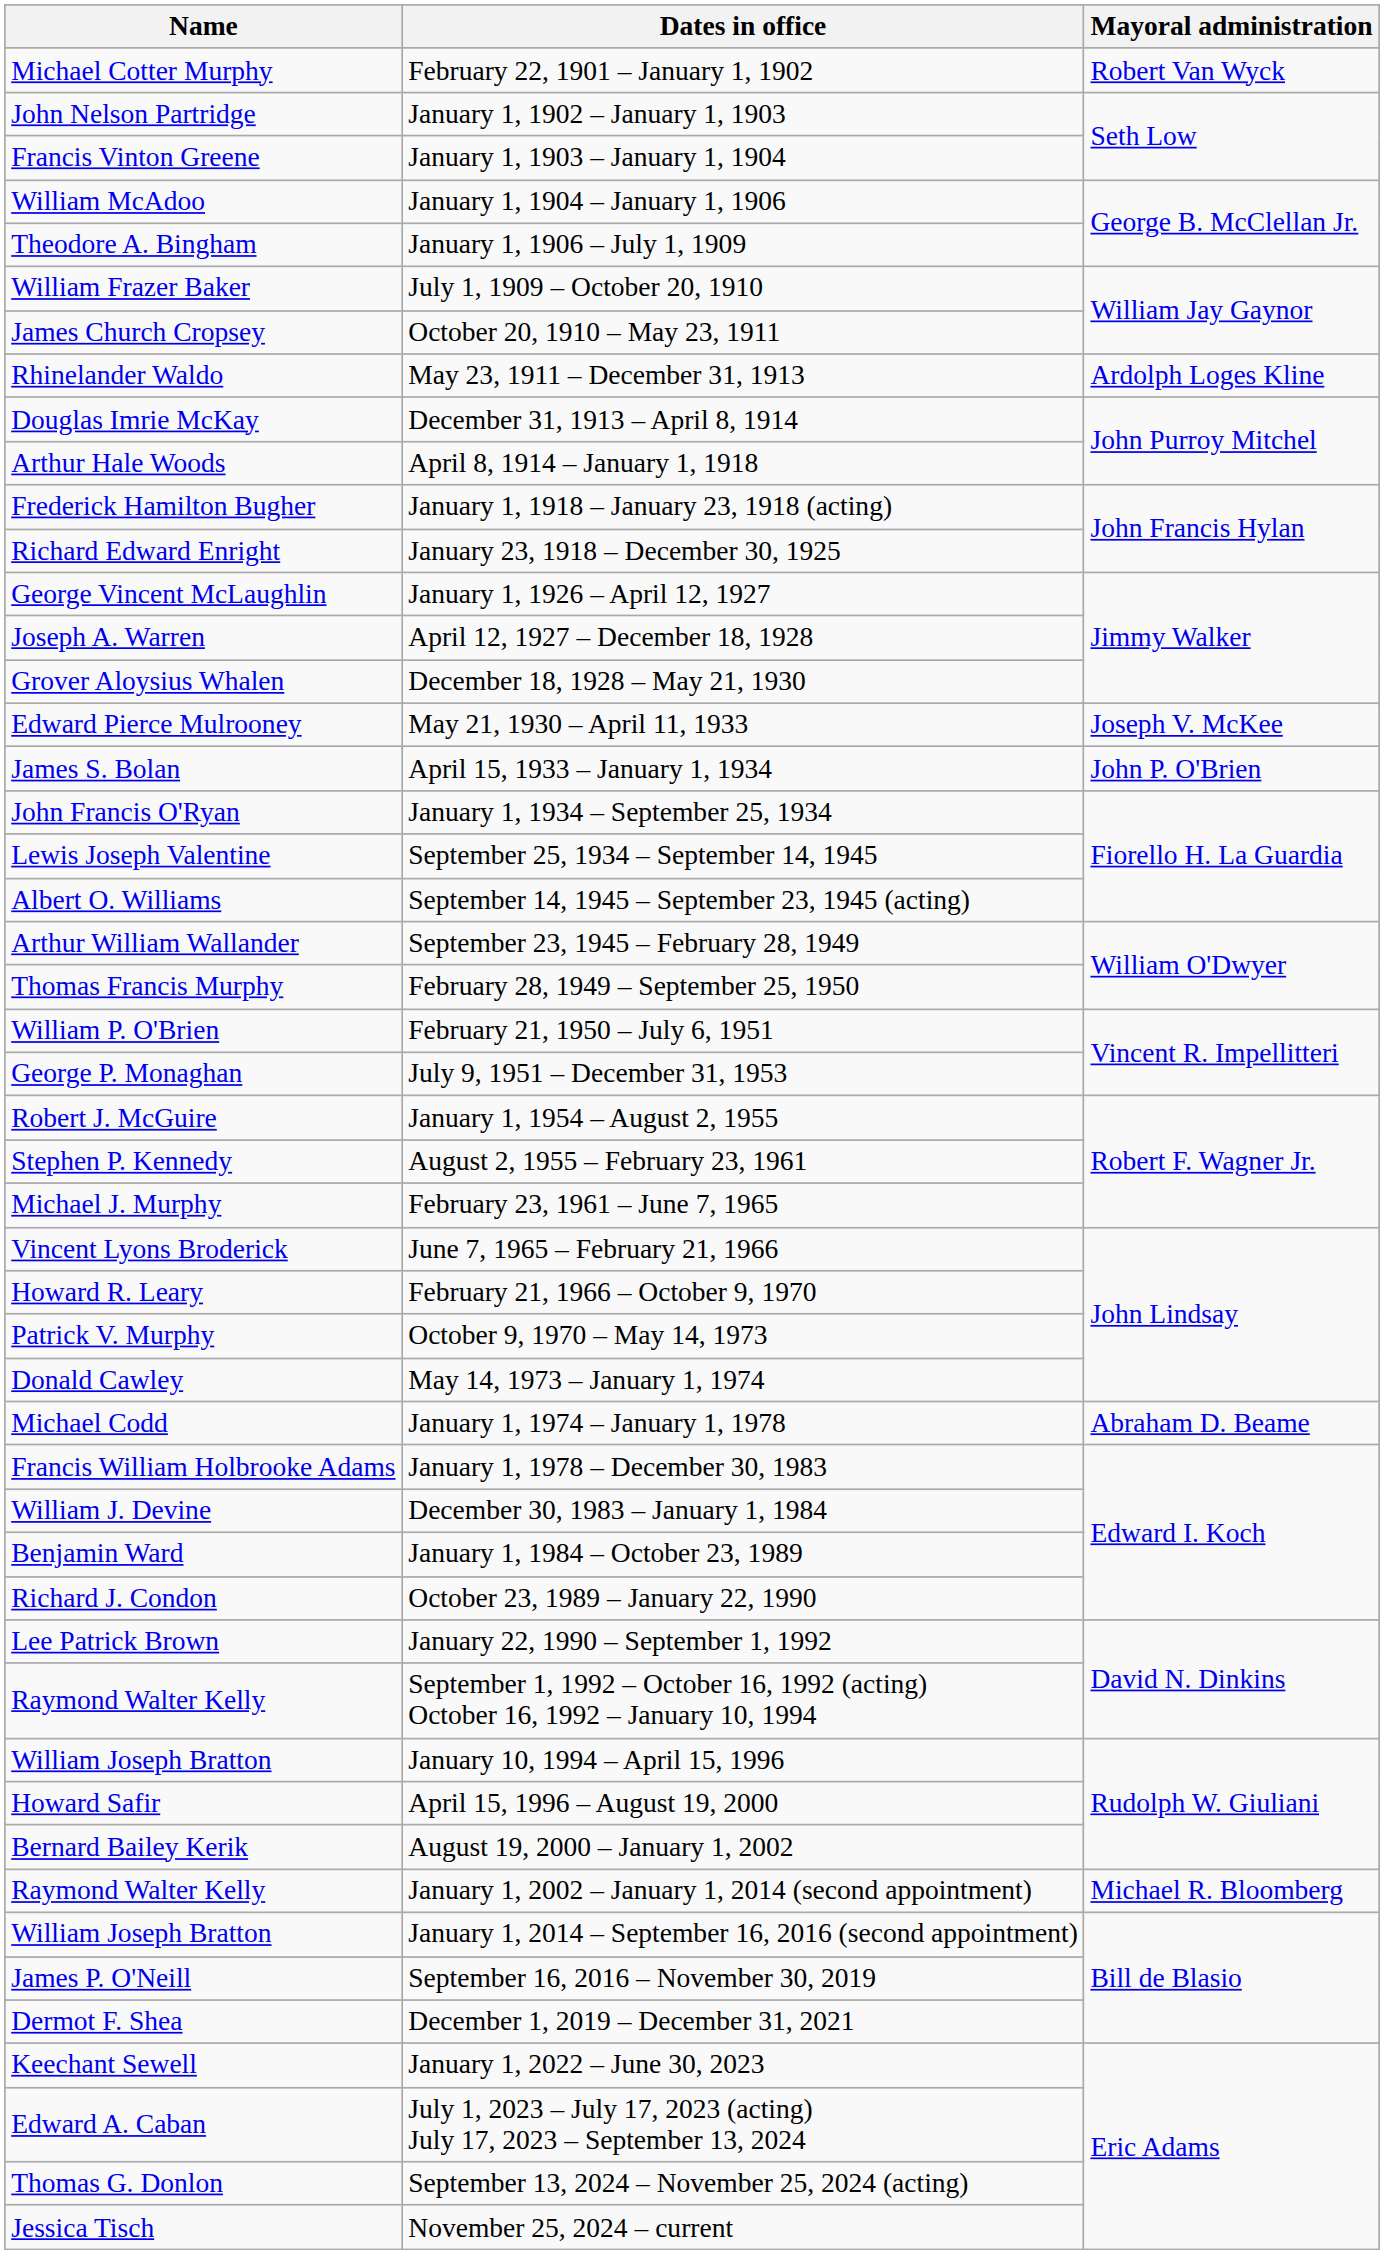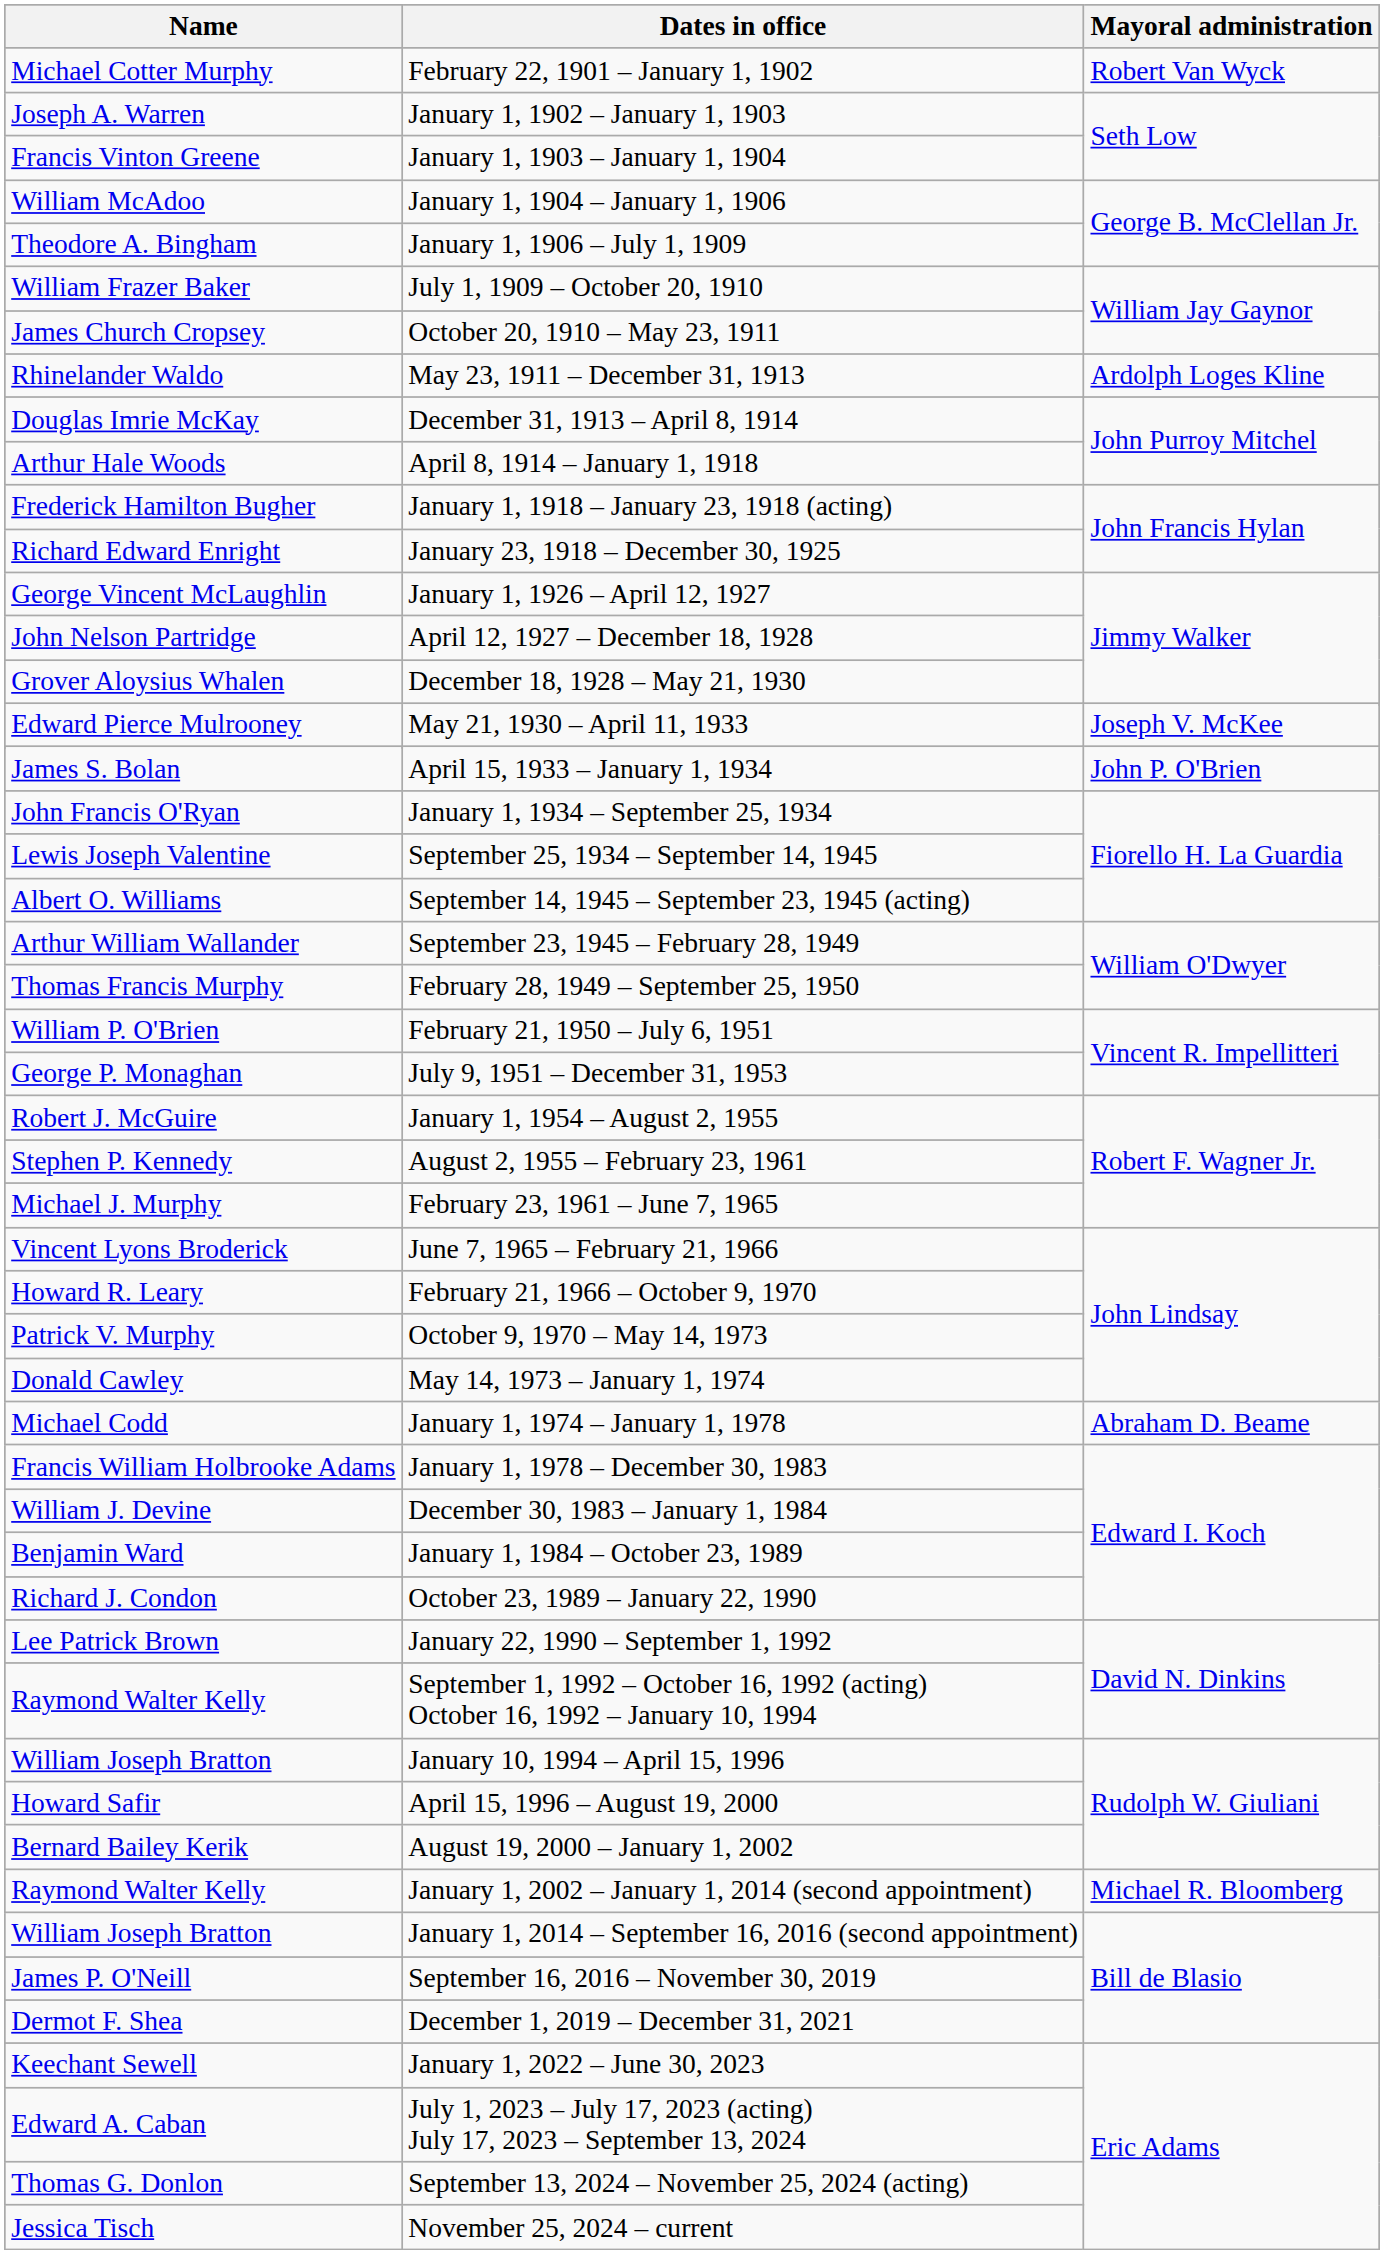 <table class="wikitable">
 <tr>
 <th>Name</th>
 <th>Dates in office</th>
 <th>Mayoral administration</th>
 </tr>
 <tr>
 <td><a href='#'>Michael Cotter Murphy</a></td>
 <td>February 22, 1901 – January 1, 1902</td>
 <td><a href='#'>Robert Van Wyck</a></td>
 </tr>
 <tr>
-<td><a href='#'>John Nelson Partridge</a></td>
+<td><a href='#'>Joseph A. Warren</a></td>
 <td>January 1, 1902 – January 1, 1903</td>
 <td rowspan="2"><a href='#'>Seth Low</a></td>
 </tr>
 <tr>
 <td><a href='#'>Francis Vinton Greene</a></td>
 <td>January 1, 1903 – January 1, 1904</td>
 </tr>
 <tr>
 <td><a href='#'>William McAdoo</a></td>
 <td>January 1, 1904 – January 1, 1906</td>
 <td rowspan="3"><a href='#'>George B. McClellan Jr.</a></td>
 </tr>
 <tr>
 <td><a href='#'>Theodore A. Bingham</a></td>
 <td>January 1, 1906 – July 1, 1909</td>
 </tr>
 <tr>
 <td rowspan="2"><a href='#'>William Frazer Baker</a></td>
 <td rowspan="2">July 1, 1909 – October 20, 1910</td>
 </tr>
 <tr>
 <td rowspan="3"><a href='#'>William Jay Gaynor</a></td>
 </tr>
 <tr>
 <td><a href='#'>James Church Cropsey</a></td>
 <td>October 20, 1910 – May 23, 1911</td>
 </tr>
 <tr>
 <td rowspan="2"><a href='#'>Rhinelander Waldo</a></td>
 <td rowspan="2">May 23, 1911 – December 31, 1913</td>
 </tr>
 <tr>
 <td rowspan="2"><a href='#'>Ardolph Loges Kline</a></td>
 </tr>
 <tr>
 <td rowspan="2"><a href='#'>Douglas Imrie McKay</a></td>
 <td rowspan="2">December 31, 1913 – April 8, 1914</td>
 </tr>
 <tr>
 <td rowspan="2"><a href='#'>John Purroy Mitchel</a></td>
 </tr>
 <tr>
 <td><a href='#'>Arthur Hale Woods</a></td>
 <td>April 8, 1914 – January 1, 1918</td>
 </tr>
 <tr>
 <td><a href='#'>Frederick Hamilton Bugher</a></td>
 <td>January 1, 1918 – January 23, 1918 (acting)</td>
 <td rowspan="2"><a href='#'>John Francis Hylan</a></td>
 </tr>
 <tr>
 <td><a href='#'>Richard Edward Enright</a></td>
 <td>January 23, 1918 – December 30, 1925</td>
 </tr>
 <tr>
 <td><a href='#'>George Vincent McLaughlin</a></td>
 <td>January 1, 1926 – April 12, 1927</td>
 <td rowspan="4"><a href='#'>Jimmy Walker</a></td>
 </tr>
 <tr>
-<td><a href='#'>Joseph A. Warren</a></td>
+<td><a href='#'>John Nelson Partridge</a></td>
 <td>April 12, 1927 – December 18, 1928</td>
 </tr>
 <tr>
 <td><a href='#'>Grover Aloysius Whalen</a></td>
 <td>December 18, 1928 – May 21, 1930</td>
 </tr>
 <tr>
 <td rowspan="3"><a href='#'>Edward Pierce Mulrooney</a></td>
 <td rowspan="3">May 21, 1930 – April 11, 1933</td>
 </tr>
 <tr>
 <td><a href='#'>Joseph V. McKee</a></td>
 </tr>
 <tr>
 <td rowspan="2"><a href='#'>John P. O'Brien</a></td>
 </tr>
 <tr>
 <td><a href='#'>James S. Bolan</a></td>
 <td>April 15, 1933 – January 1, 1934</td>
 </tr>
 <tr>
 <td><a href='#'>John Francis O'Ryan</a></td>
 <td>January 1, 1934 – September 25, 1934</td>
 <td rowspan="3"><a href='#'>Fiorello H. La Guardia</a></td>
 </tr>
 <tr>
 <td><a href='#'>Lewis Joseph Valentine</a></td>
 <td>September 25, 1934 – September 14, 1945</td>
 </tr>
 <tr>
 <td><a href='#'>Albert O. Williams</a></td>
 <td>September 14, 1945 – September 23, 1945 (acting)</td>
 </tr>
 <tr>
 <td><a href='#'>Arthur William Wallander</a></td>
 <td>September 23, 1945 – February 28, 1949</td>
 <td rowspan="2"><a href='#'>William O'Dwyer</a></td>
 </tr>
 <tr>
 <td><a href='#'>Thomas Francis Murphy</a></td>
 <td>February 28, 1949 – September 25, 1950</td>
 </tr>
 <tr>
 <td><a href='#'>William P. O'Brien</a></td>
 <td>February 21, 1950 – July 6, 1951</td>
 <td rowspan="2"><a href='#'>Vincent R. Impellitteri</a></td>
 </tr>
 <tr>
 <td><a href='#'>George P. Monaghan</a></td>
 <td>July 9, 1951 – December 31, 1953</td>
 </tr>
 <tr>
 <td><a href='#'>Robert J. McGuire</a></td>
 <td>January 1, 1954 – August 2, 1955</td>
 <td rowspan="4"><a href='#'>Robert F. Wagner Jr.</a></td>
 </tr>
 <tr>
 <td><a href='#'>Stephen P. Kennedy</a></td>
 <td>August 2, 1955 – February 23, 1961</td>
 </tr>
 <tr>
 <td><a href='#'>Michael J. Murphy</a></td>
 <td>February 23, 1961 – June 7, 1965</td>
 </tr>
 <tr>
 <td rowspan="2"><a href='#'>Vincent Lyons Broderick</a></td>
 <td rowspan="2">June 7, 1965 – February 21, 1966</td>
 </tr>
 <tr>
 <td rowspan="4"><a href='#'>John Lindsay</a></td>
 </tr>
 <tr>
 <td><a href='#'>Howard R. Leary</a></td>
 <td>February 21, 1966 – October 9, 1970</td>
 </tr>
 <tr>
 <td><a href='#'>Patrick V. Murphy</a></td>
 <td>October 9, 1970 – May 14, 1973</td>
 </tr>
 <tr>
 <td><a href='#'>Donald Cawley</a></td>
 <td>May 14, 1973 – January 1, 1974</td>
 </tr>
 <tr>
 <td><a href='#'>Michael Codd</a></td>
 <td>January 1, 1974 – January 1, 1978</td>
 <td><a href='#'>Abraham D. Beame</a></td>
 </tr>
 <tr>
 <td><a href='#'>Francis William Holbrooke Adams</a></td>
 <td>January 1, 1978 – December 30, 1983</td>
 <td rowspan="4"><a href='#'>Edward I. Koch</a></td>
 </tr>
 <tr>
 <td><a href='#'>William J. Devine</a></td>
 <td>December 30, 1983 – January 1, 1984</td>
 </tr>
 <tr>
 <td><a href='#'>Benjamin Ward</a></td>
 <td>January 1, 1984 – October 23, 1989</td>
 </tr>
 <tr>
 <td><a href='#'>Richard J. Condon</a></td>
 <td>October 23, 1989 – January 22, 1990</td>
 </tr>
 <tr>
 <td><a href='#'>Lee Patrick Brown</a></td>
 <td>January 22, 1990 – September 1, 1992</td>
 <td rowspan="2"><a href='#'>David N. Dinkins</a></td>
 </tr>
 <tr>
 <td><a href='#'>Raymond Walter Kelly</a></td>
 <td>September 1, 1992 – October 16, 1992 (acting)<br>October 16, 1992 – January 10, 1994</td>
 </tr>
 <tr>
 <td><a href='#'>William Joseph Bratton</a></td>
 <td>January 10, 1994 – April 15, 1996</td>
 <td rowspan="3"><a href='#'>Rudolph W. Giuliani</a></td>
 </tr>
 <tr>
 <td><a href='#'>Howard Safir</a></td>
 <td>April 15, 1996 – August 19, 2000</td>
 </tr>
 <tr>
 <td><a href='#'>Bernard Bailey Kerik</a></td>
 <td>August 19, 2000 – January 1, 2002</td>
 </tr>
 <tr>
 <td><a href='#'>Raymond Walter Kelly</a></td>
 <td>January 1, 2002 – January 1, 2014 (second appointment)</td>
 <td><a href='#'>Michael R. Bloomberg</a></td>
 </tr>
 <tr>
 <td><a href='#'>William Joseph Bratton</a></td>
 <td>January 1, 2014 – September 16, 2016 (second appointment)</td>
 <td rowspan="3"><a href='#'>Bill de Blasio</a></td>
 </tr>
 <tr>
 <td><a href='#'>James P. O'Neill</a></td>
 <td>September 16, 2016 – November 30, 2019</td>
 </tr>
 <tr>
 <td><a href='#'>Dermot F. Shea</a></td>
 <td>December 1, 2019 – December 31, 2021</td>
 </tr>
 <tr>
 <td><a href='#'>Keechant Sewell</a></td>
 <td>January 1, 2022 – June 30, 2023</td>
 <td rowspan="4"><a href='#'>Eric Adams</a></td>
 </tr>
 <tr>
 <td><a href='#'>Edward A. Caban</a></td>
 <td>July 1, 2023 – July 17, 2023 (acting)<br>July 17, 2023 – September 13, 2024</td>
 </tr>
 <tr>
 <td><a href='#'>Thomas G. Donlon</a></td>
 <td>September 13, 2024 – November 25, 2024 (acting)</td>
 </tr>
 <tr>
 <td><a href='#'>Jessica Tisch</a></td>
 <td>November 25, 2024 – current</td>
 </tr>
 </table>
